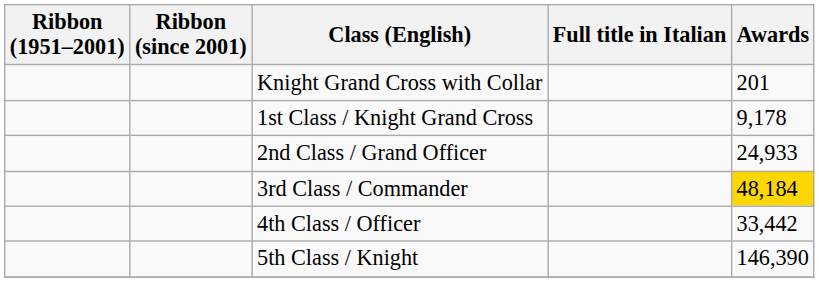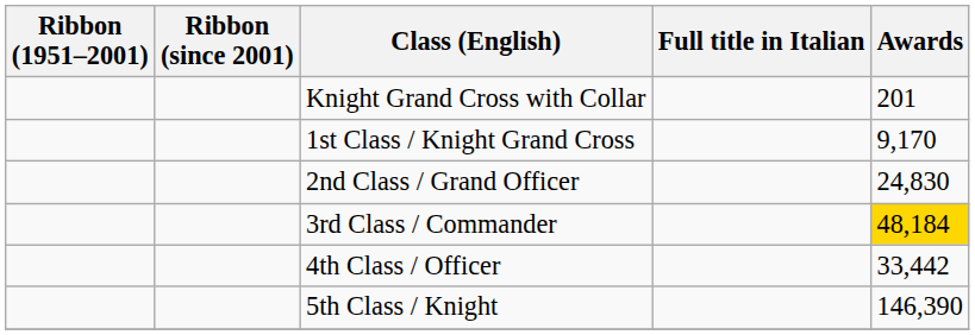 <table class="wikitable" style="text-align:left">
 <tr>
 <th>Ribbon<br>(1951–2001)</th>
 <th>Ribbon<br>(since 2001)</th>
 <th>Class (English)</th>
 <th>Full title in Italian</th>
 <th>Awards</th>
 </tr>
 <tr>
 <td></td>
 <td></td>
 <td>Knight Grand Cross with Collar</td>
 <td></td>
 <td>201</td>
 </tr>
 <tr>
 <td></td>
 <td></td>
 <td>1st Class / Knight Grand Cross</td>
 <td></td>
-<td>9,178</td>
+<td>9,170</td>
 </tr>
 <tr>
 <td></td>
 <td></td>
 <td>2nd Class / Grand Officer</td>
 <td></td>
-<td>24,933</td>
+<td>24,830</td>
 </tr>
 <tr>
 <td></td>
 <td></td>
 <td>3rd Class / Commander</td>
 <td></td>
 <td style="background: gold;">48,184</td>
 </tr>
 <tr>
 <td></td>
 <td></td>
 <td>4th Class / Officer</td>
 <td></td>
 <td>33,442</td>
 </tr>
 <tr>
 <td></td>
 <td></td>
 <td>5th Class / Knight</td>
 <td></td>
 <td>146,390</td>
 </tr>
 <tr>
 </tr>
 </table>
